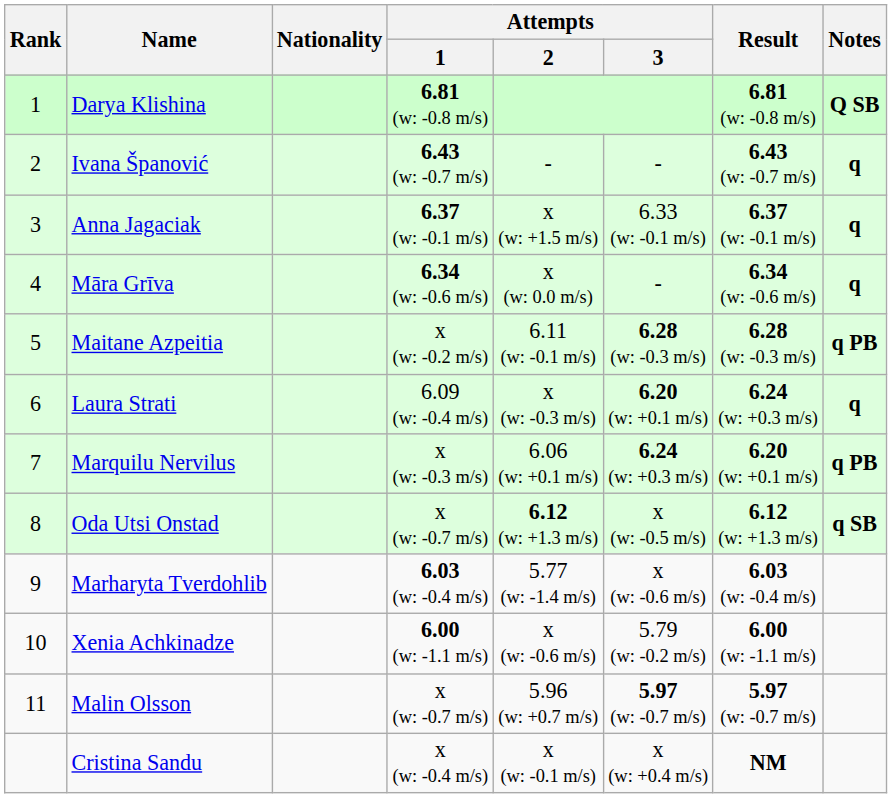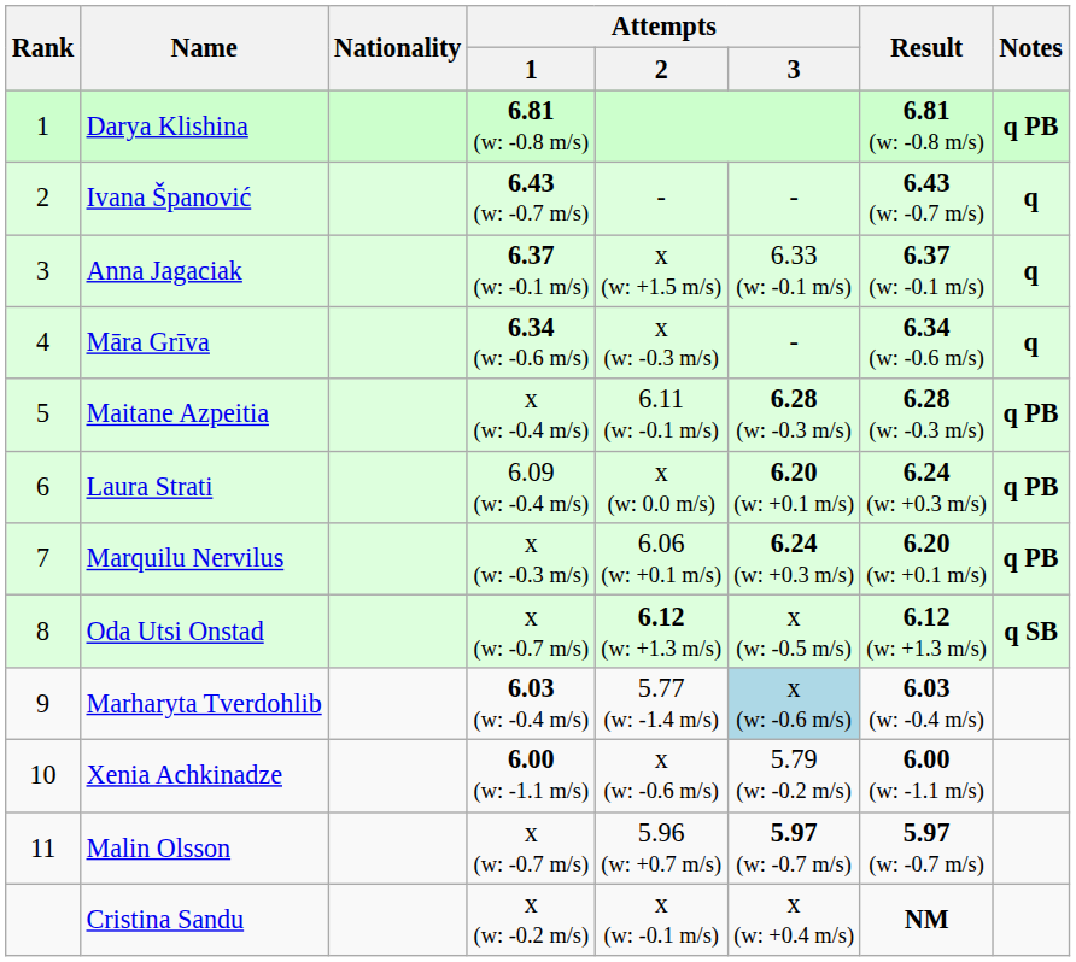 <table class="wikitable sortable" style="text-align:center">
 <tr>
 <th rowspan=2>Rank</th>
 <th rowspan=2>Name</th>
 <th rowspan=2>Nationality</th>
 <th colspan=3>Attempts</th>
 <th rowspan=2>Result</th>
 <th rowspan=2>Notes</th>
 </tr>
 <tr>
 <th>1</th>
 <th>2</th>
 <th>3</th>
 </tr>
 <tr bgcolor=ccffcc>
 <td>1</td>
 <td align=left><a href='#'>Darya Klishina</a></td>
 <td align=left></td>
 <td><strong>6.81</strong> <br><small>(w: -0.8 m/s)</small></td>
 <td colspan=2></td>
 <td><strong>6.81</strong> <br><small>(w: -0.8 m/s)</small></td>
-<td><strong>Q SB</strong></td>
+<td><strong>q PB</strong></td>
 </tr>
 <tr bgcolor=ddffdd>
 <td>2</td>
 <td align=left><a href='#'>Ivana Španović</a></td>
 <td align=left></td>
 <td><strong>6.43</strong> <br><small>(w: -0.7 m/s)</small></td>
 <td>-</td>
 <td>-</td>
 <td><strong>6.43</strong> <br><small>(w: -0.7 m/s)</small></td>
 <td><strong>q</strong></td>
 </tr>
 <tr bgcolor=ddffdd>
 <td>3</td>
 <td align=left><a href='#'>Anna Jagaciak</a></td>
 <td align=left></td>
 <td><strong>6.37</strong> <br><small>(w: -0.1 m/s)</small></td>
 <td>x <br><small>(w: +1.5 m/s)</small></td>
 <td>6.33 <br><small>(w: -0.1 m/s)</small></td>
 <td><strong>6.37</strong> <br><small>(w: -0.1 m/s)</small></td>
 <td><strong>q</strong></td>
 </tr>
 <tr bgcolor=ddffdd>
 <td>4</td>
 <td align=left><a href='#'>Māra Grīva</a></td>
 <td align=left></td>
 <td><strong>6.34</strong> <br><small>(w: -0.6 m/s)</small></td>
-<td>x <br><small>(w: 0.0 m/s)</small></td>
+<td>x <br><small>(w: -0.3 m/s)</small></td>
 <td>-</td>
 <td><strong>6.34</strong> <br><small>(w: -0.6 m/s)</small></td>
 <td><strong>q</strong></td>
 </tr>
 <tr bgcolor=ddffdd>
 <td>5</td>
 <td align=left><a href='#'>Maitane Azpeitia</a></td>
 <td align=left></td>
-<td>x <br><small>(w: -0.2 m/s)</small></td>
+<td>x <br><small>(w: -0.4 m/s)</small></td>
 <td>6.11 <br><small>(w: -0.1 m/s)</small></td>
 <td><strong>6.28</strong> <br><small>(w: -0.3 m/s)</small></td>
 <td><strong>6.28</strong> <br><small>(w: -0.3 m/s)</small></td>
 <td><strong>q PB</strong></td>
 </tr>
 <tr bgcolor=ddffdd>
 <td>6</td>
 <td align=left><a href='#'>Laura Strati</a></td>
 <td align=left></td>
 <td>6.09 <br><small>(w: -0.4 m/s)</small></td>
-<td>x <br><small>(w: -0.3 m/s)</small></td>
+<td>x <br><small>(w: 0.0 m/s)</small></td>
 <td><strong>6.20</strong> <br><small>(w: +0.1 m/s)</small></td>
 <td><strong>6.24</strong> <br><small>(w: +0.3 m/s)</small></td>
-<td><strong>q</strong></td>
+<td><strong>q PB</strong></td>
 </tr>
 <tr bgcolor=ddffdd>
 <td>7</td>
 <td align=left><a href='#'>Marquilu Nervilus</a></td>
 <td align=left></td>
 <td>x <br><small>(w: -0.3 m/s)</small></td>
 <td>6.06 <br><small>(w: +0.1 m/s)</small></td>
 <td><strong>6.24</strong> <br><small>(w: +0.3 m/s)</small></td>
 <td><strong>6.20</strong> <br><small>(w: +0.1 m/s)</small></td>
 <td><strong>q PB</strong></td>
 </tr>
 <tr bgcolor=ddffdd>
 <td>8</td>
 <td align=left><a href='#'>Oda Utsi Onstad</a></td>
 <td align=left></td>
 <td>x <br><small>(w: -0.7 m/s)</small></td>
 <td><strong>6.12</strong> <br><small>(w: +1.3 m/s)</small></td>
 <td>x <br><small>(w: -0.5 m/s)</small></td>
 <td><strong>6.12</strong> <br><small>(w: +1.3 m/s)</small></td>
 <td><strong>q SB</strong></td>
 </tr>
 <tr>
 <td>9</td>
 <td align=left><a href='#'>Marharyta Tverdohlib</a></td>
 <td align=left></td>
 <td><strong>6.03</strong> <br><small>(w: -0.4 m/s)</small></td>
 <td>5.77 <br><small>(w: -1.4 m/s)</small></td>
-<td>x <br><small>(w: -0.6 m/s)</small></td>
+<td style="background: lightblue;">x <br><small>(w: -0.6 m/s)</small></td>
 <td><strong>6.03</strong> <br><small>(w: -0.4 m/s)</small></td>
 <td></td>
 </tr>
 <tr>
 <td>10</td>
 <td align=left><a href='#'>Xenia Achkinadze</a></td>
 <td align=left></td>
 <td><strong>6.00</strong> <br><small>(w: -1.1 m/s)</small></td>
 <td>x <br><small>(w: -0.6 m/s)</small></td>
 <td>5.79 <br><small>(w: -0.2 m/s)</small></td>
 <td><strong>6.00</strong> <br><small>(w: -1.1 m/s)</small></td>
 <td></td>
 </tr>
 <tr>
 <td>11</td>
 <td align=left><a href='#'>Malin Olsson</a></td>
 <td align=left></td>
 <td>x <br><small>(w: -0.7 m/s)</small></td>
 <td>5.96 <br><small>(w: +0.7 m/s)</small></td>
 <td><strong>5.97</strong> <br><small>(w: -0.7 m/s)</small></td>
 <td><strong>5.97</strong> <br><small>(w: -0.7 m/s)</small></td>
 <td></td>
 </tr>
 <tr>
 <td></td>
 <td align=left><a href='#'>Cristina Sandu</a></td>
 <td align=left></td>
-<td>x <br><small>(w: -0.4 m/s)</small></td>
+<td>x <br><small>(w: -0.2 m/s)</small></td>
 <td>x <br><small>(w: -0.1 m/s)</small></td>
 <td>x <br><small>(w: +0.4 m/s)</small></td>
 <td><strong>NM</strong></td>
 <td></td>
 </tr>
 </table>
